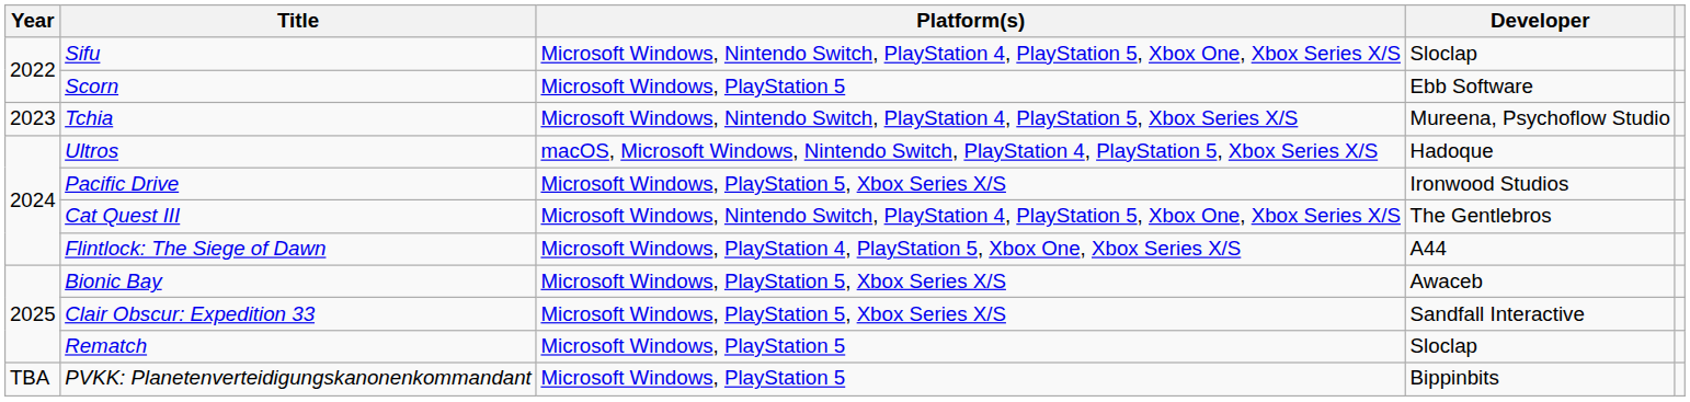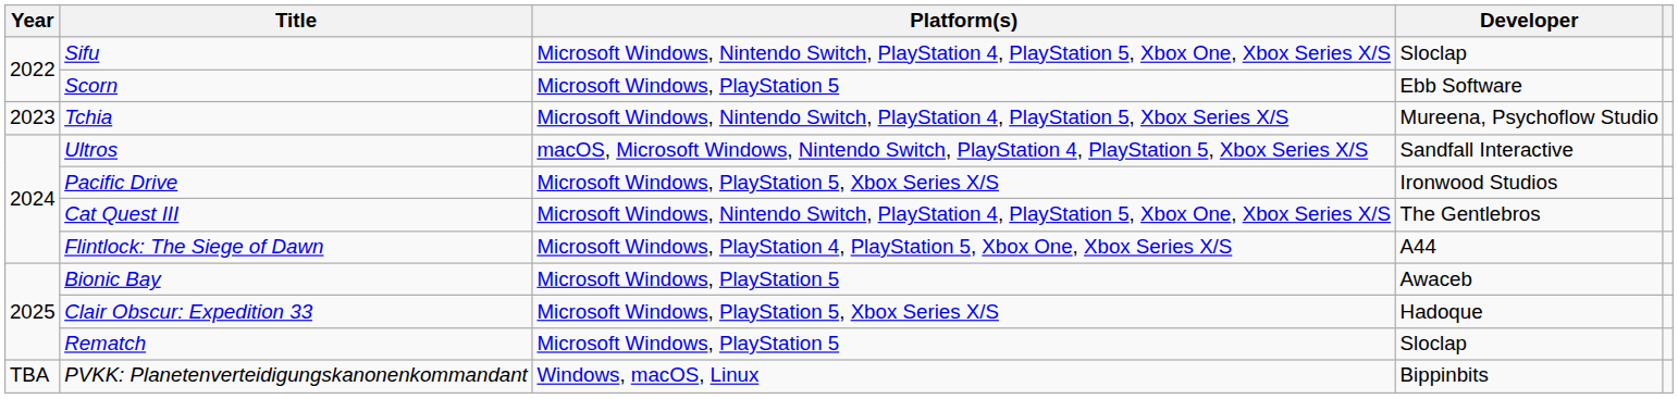 <table class="wikitable sortable">
 <tr>
 <th>Year</th>
 <th>Title</th>
 <th>Platform(s)</th>
 <th>Developer</th>
 <th></th>
 </tr>
 <tr>
 <td rowspan="2">2022</td>
 <td><em><a href='#'>Sifu</a></em></td>
 <td><a href='#'>Microsoft Windows</a>, <a href='#'>Nintendo Switch</a>, <a href='#'>PlayStation 4</a>, <a href='#'>PlayStation 5</a>, <a href='#'>Xbox One</a>, <a href='#'>Xbox Series X/S</a></td>
 <td>Sloclap</td>
 <td></td>
 </tr>
 <tr>
 <td><em><a href='#'>Scorn</a></em></td>
 <td><a href='#'>Microsoft Windows</a>, <a href='#'>PlayStation 5</a></td>
 <td>Ebb Software</td>
 <td></td>
 </tr>
 <tr>
 <td>2023</td>
 <td><em><a href='#'>Tchia</a></em></td>
 <td><a href='#'>Microsoft Windows</a>, <a href='#'>Nintendo Switch</a>, <a href='#'>PlayStation 4</a>, <a href='#'>PlayStation 5</a>, <a href='#'>Xbox Series X/S</a></td>
 <td>Mureena, Psychoflow Studio</td>
 <td></td>
 </tr>
 <tr>
 <td rowspan="4">2024</td>
 <td><em><a href='#'>Ultros</a></em></td>
 <td><a href='#'>macOS</a>, <a href='#'>Microsoft Windows</a>, <a href='#'>Nintendo Switch</a>, <a href='#'>PlayStation 4</a>, <a href='#'>PlayStation 5</a>, <a href='#'>Xbox Series X/S</a></td>
-<td>Hadoque</td>
+<td>Sandfall Interactive</td>
 <td></td>
 </tr>
 <tr>
 <td><em><a href='#'>Pacific Drive</a></em></td>
 <td><a href='#'>Microsoft Windows</a>, <a href='#'>PlayStation 5</a>, <a href='#'>Xbox Series X/S</a></td>
 <td>Ironwood Studios</td>
 <td></td>
 </tr>
 <tr>
 <td><em><a href='#'>Cat Quest III</a></em></td>
 <td><a href='#'>Microsoft Windows</a>, <a href='#'>Nintendo Switch</a>, <a href='#'>PlayStation 4</a>, <a href='#'>PlayStation 5</a>, <a href='#'>Xbox One</a>, <a href='#'>Xbox Series X/S</a></td>
 <td>The Gentlebros</td>
 <td></td>
 </tr>
 <tr>
 <td><em><a href='#'>Flintlock: The Siege of Dawn</a></em></td>
 <td><a href='#'>Microsoft Windows</a>, <a href='#'>PlayStation 4</a>, <a href='#'>PlayStation 5</a>, <a href='#'>Xbox One</a>, <a href='#'>Xbox Series X/S</a></td>
 <td>A44</td>
 <td></td>
 </tr>
 <tr>
 <td rowspan="3">2025</td>
 <td><em><a href='#'>Bionic Bay</a></em></td>
-<td><a href='#'>Microsoft Windows</a>, <a href='#'>PlayStation 5</a>, <a href='#'>Xbox Series X/S</a></td>
+<td><a href='#'>Microsoft Windows</a>, <a href='#'>PlayStation 5</a></td>
 <td>Awaceb</td>
 <td></td>
 </tr>
 <tr>
 <td><em><a href='#'>Clair Obscur: Expedition 33</a></em></td>
 <td><a href='#'>Microsoft Windows</a>, <a href='#'>PlayStation 5</a>, <a href='#'>Xbox Series X/S</a></td>
-<td>Sandfall Interactive</td>
+<td>Hadoque</td>
 <td></td>
 </tr>
 <tr>
 <td><em><a href='#'>Rematch</a></em></td>
 <td><a href='#'>Microsoft Windows</a>, <a href='#'>PlayStation 5</a></td>
 <td>Sloclap</td>
 <td></td>
 </tr>
 <tr>
 <td>TBA</td>
 <td><em>PVKK: Planetenverteidigungskanonenkommandant</em></td>
-<td><a href='#'>Microsoft Windows</a>, <a href='#'>PlayStation 5</a></td>
+<td><a href='#'>Windows</a>, <a href='#'>macOS</a>, <a href='#'>Linux</a></td>
 <td>Bippinbits</td>
 <td></td>
 </tr>
 </table>
